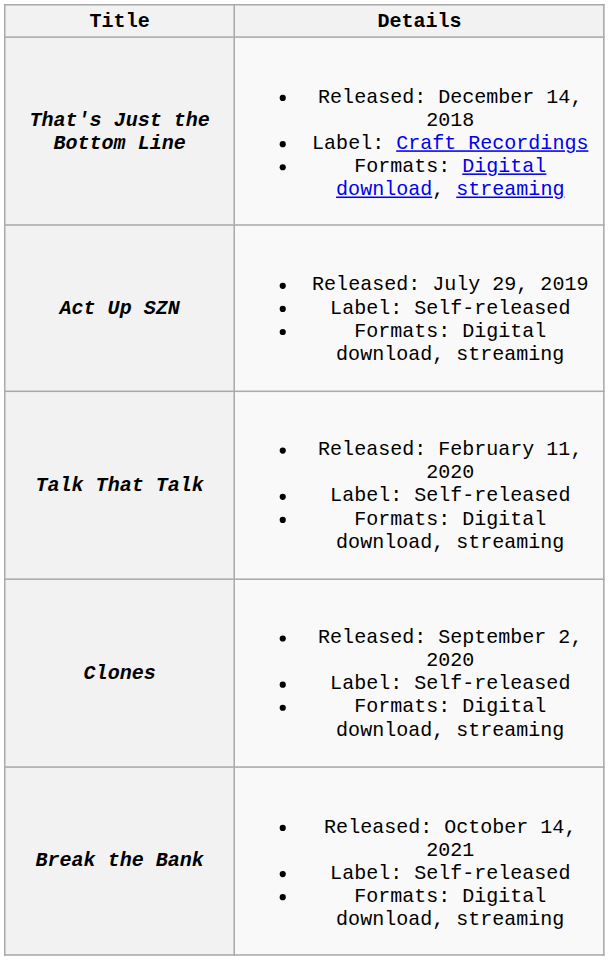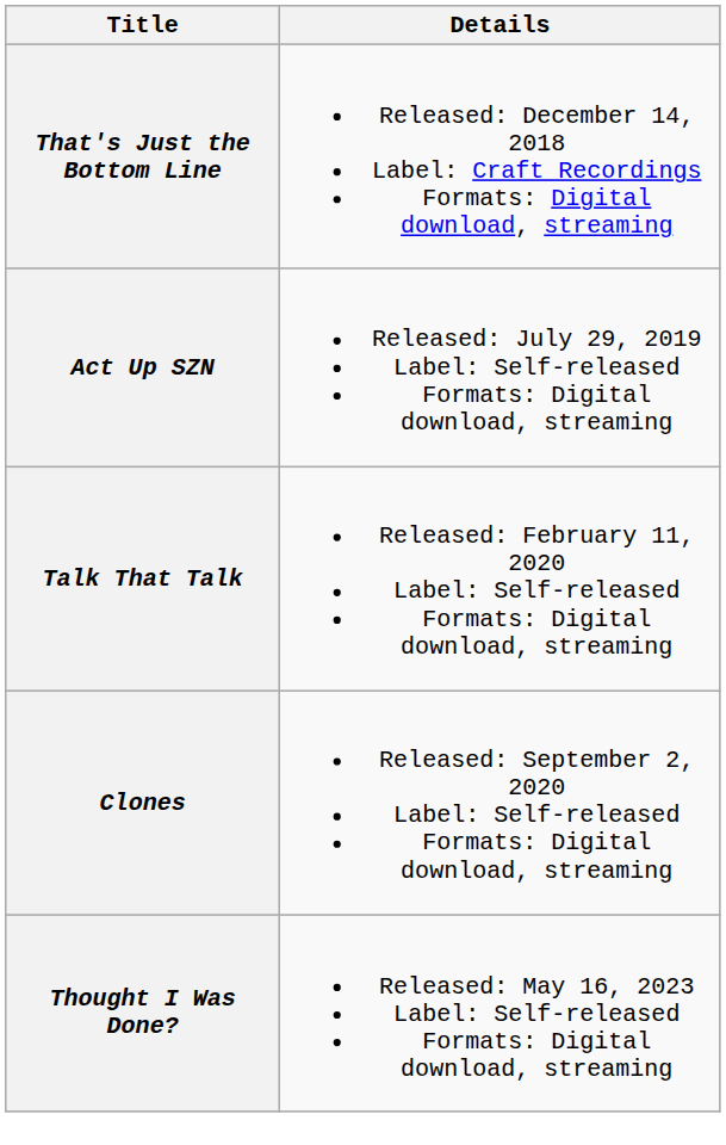 <table class="wikitable plainrowheaders" style="text-align:center;">
 <tr>
 <th scope="col" style="width:11em;">Title</th>
 <th scope="col" style="width:18em;">Details</th>
 </tr>
 <tr>
 <th scope="row"><em>That's Just the Bottom Line</em></th>
 <td><br><ul><li>Released: December 14, 2018</li><li>Label: <a href='#'>Craft Recordings</a></li><li>Formats: <a href='#'>Digital download</a>, <a href='#'>streaming</a></li></ul></td>
 </tr>
 <tr>
 <th scope="row"><em>Act Up SZN</em></th>
 <td><br><ul><li>Released: July 29, 2019</li><li>Label: Self-released</li><li>Formats: Digital download, streaming</li></ul></td>
 </tr>
 <tr>
 <th scope="row"><em>Talk That Talk</em></th>
 <td><br><ul><li>Released: February 11, 2020</li><li>Label: Self-released</li><li>Formats: Digital download, streaming</li></ul></td>
 </tr>
 <tr>
 <th scope="row"><em>Clones</em></th>
 <td><br><ul><li>Released: September 2, 2020</li><li>Label: Self-released</li><li>Formats: Digital download, streaming</li></ul></td>
 </tr>
 <tr>
-<th scope="row"><em>Break the Bank</em></th>
-<td><br><ul><li>Released: October 14, 2021</li><li>Label: Self-released</li><li>Formats: Digital download, streaming</li></ul></td>
+<th scope="row"><em>Thought I Was Done?</em></th>
+<td><br><ul><li>Released: May 16, 2023</li><li>Label: Self-released</li><li>Formats: Digital download, streaming</li></ul></td>
 </tr>
 </table>
